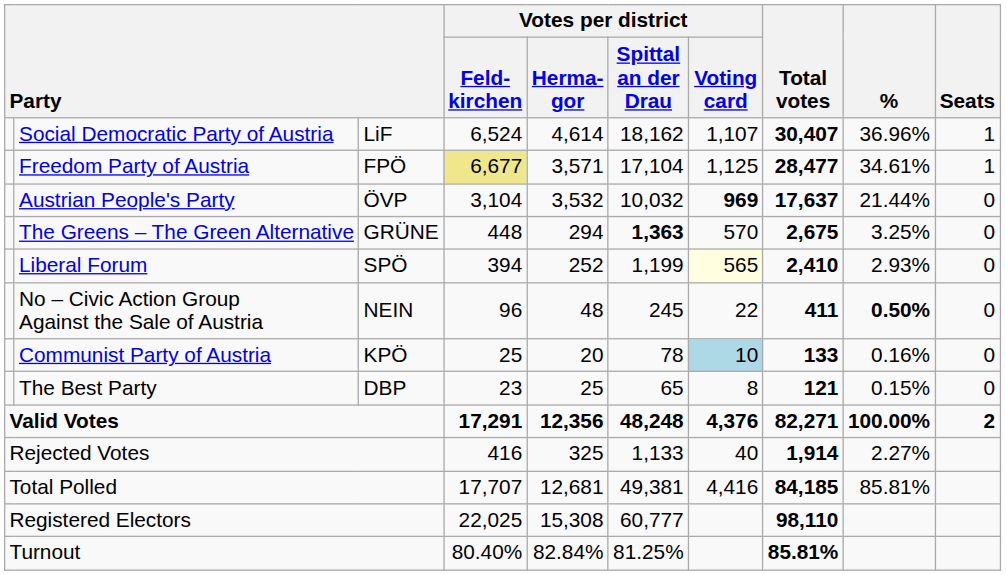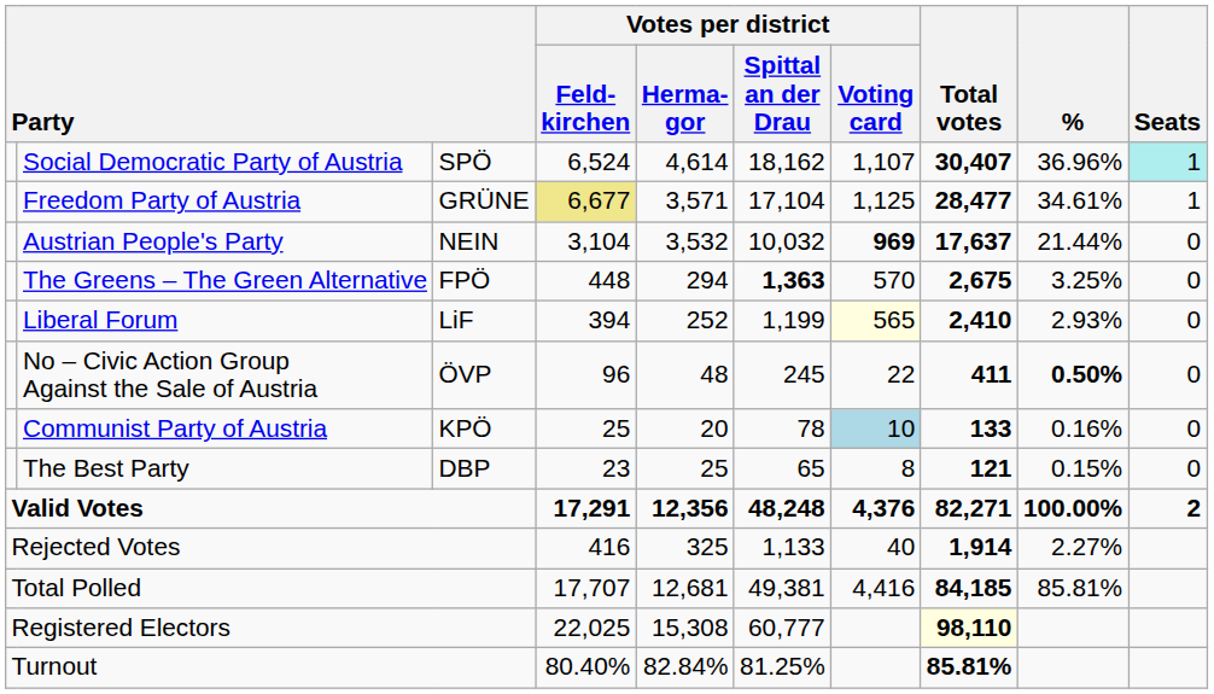 <table class="wikitable" border="1" style="text-align:right;">
 <tr>
 <th style="text-align:left;" valign=bottom rowspan=2 colspan=3>Party</th>
 <th colspan=4>Votes per district</th>
 <th align=center valign=bottom rowspan=2 width="50">Total<br>votes</th>
 <th align=center valign=bottom rowspan=2 width="50">%</th>
 <th align=center valign=bottom rowspan=2>Seats</th>
 </tr>
 <tr>
 <th align=center valign=bottom width="50"><a href='#'>Feld-<br>kirchen</a></th>
 <th align=center valign=bottom width="50"><a href='#'>Herma-<br>gor</a></th>
 <th align=center valign=bottom width="50"><a href='#'>Spittal<br>an der<br>Drau</a></th>
 <th align=center valign=bottom width="50"><a href='#'>Voting<br>card</a></th>
 </tr>
 <tr>
 <td></td>
 <td align=left><a href='#'>Social Democratic Party of Austria</a></td>
-<td align=left>LiF</td>
+<td align=left>SPÖ</td>
 <td>6,524</td>
 <td>4,614</td>
 <td>18,162</td>
 <td>1,107</td>
 <td><strong>30,407</strong></td>
 <td>36.96%</td>
-<td>1</td>
+<td style="background: paleturquoise;">1</td>
 </tr>
 <tr>
 <td></td>
 <td align=left><a href='#'>Freedom Party of Austria</a></td>
-<td align=left>FPÖ</td>
+<td align=left>GRÜNE</td>
 <td style="background: khaki;">6,677</td>
 <td>3,571</td>
 <td>17,104</td>
 <td>1,125</td>
 <td><strong>28,477</strong></td>
 <td>34.61%</td>
 <td>1</td>
 </tr>
 <tr>
 <td></td>
 <td align=left><a href='#'>Austrian People's Party</a></td>
-<td align=left>ÖVP</td>
+<td align=left>NEIN</td>
 <td>3,104</td>
 <td>3,532</td>
 <td>10,032</td>
 <td><strong>969</strong></td>
 <td><strong>17,637</strong></td>
 <td>21.44%</td>
 <td>0</td>
 </tr>
 <tr>
 <td></td>
 <td align=left style="white-space: nowrap;"><a href='#'>The Greens – The Green Alternative</a></td>
-<td align=left>GRÜNE</td>
+<td align=left>FPÖ</td>
 <td>448</td>
 <td>294</td>
 <td><strong>1,363</strong></td>
 <td>570</td>
 <td><strong>2,675</strong></td>
 <td>3.25%</td>
 <td>0</td>
 </tr>
 <tr>
 <td></td>
 <td align=left><a href='#'>Liberal Forum</a></td>
-<td align=left>SPÖ</td>
+<td align=left>LiF</td>
 <td>394</td>
 <td>252</td>
 <td>1,199</td>
 <td style="background: lightyellow;">565</td>
 <td><strong>2,410</strong></td>
 <td>2.93%</td>
 <td>0</td>
 </tr>
 <tr>
 <td></td>
 <td align=left>No – Civic Action Group<br>Against the Sale of Austria</td>
-<td align=left>NEIN</td>
+<td align=left>ÖVP</td>
 <td>96</td>
 <td>48</td>
 <td>245</td>
 <td>22</td>
 <td><strong>411</strong></td>
 <td><strong>0.50%</strong></td>
 <td>0</td>
 </tr>
 <tr>
 <td></td>
 <td align=left><a href='#'>Communist Party of Austria</a></td>
 <td align=left>KPÖ</td>
 <td>25</td>
 <td>20</td>
 <td>78</td>
 <td style="background: lightblue;">10</td>
 <td><strong>133</strong></td>
 <td>0.16%</td>
 <td>0</td>
 </tr>
 <tr>
 <td></td>
 <td align=left>The Best Party</td>
 <td align=left>DBP</td>
 <td>23</td>
 <td>25</td>
 <td>65</td>
 <td>8</td>
 <td><strong>121</strong></td>
 <td>0.15%</td>
 <td>0</td>
 </tr>
 <tr style="font-weight:bold">
 <td align=left colspan=3>Valid Votes</td>
 <td>17,291</td>
 <td>12,356</td>
 <td>48,248</td>
 <td>4,376</td>
 <td>82,271</td>
 <td>100.00%</td>
 <td>2</td>
 </tr>
 <tr>
 <td align=left colspan=3>Rejected Votes</td>
 <td>416</td>
 <td>325</td>
 <td>1,133</td>
 <td>40</td>
 <td><strong>1,914</strong></td>
 <td>2.27%</td>
 <td></td>
 </tr>
 <tr>
 <td align=left colspan=3>Total Polled</td>
 <td>17,707</td>
 <td>12,681</td>
 <td>49,381</td>
 <td>4,416</td>
 <td><strong>84,185</strong></td>
 <td>85.81%</td>
 <td></td>
 </tr>
 <tr>
 <td align=left colspan=3>Registered Electors</td>
 <td>22,025</td>
 <td>15,308</td>
 <td>60,777</td>
 <td></td>
-<td><strong>98,110</strong></td>
+<td style="background: lightyellow;"><strong>98,110</strong></td>
 <td></td>
 <td></td>
 </tr>
 <tr>
 <td align=left colspan=3>Turnout</td>
 <td>80.40%</td>
 <td>82.84%</td>
 <td>81.25%</td>
 <td></td>
 <td><strong>85.81%</strong></td>
 <td></td>
 <td></td>
 </tr>
 </table>
